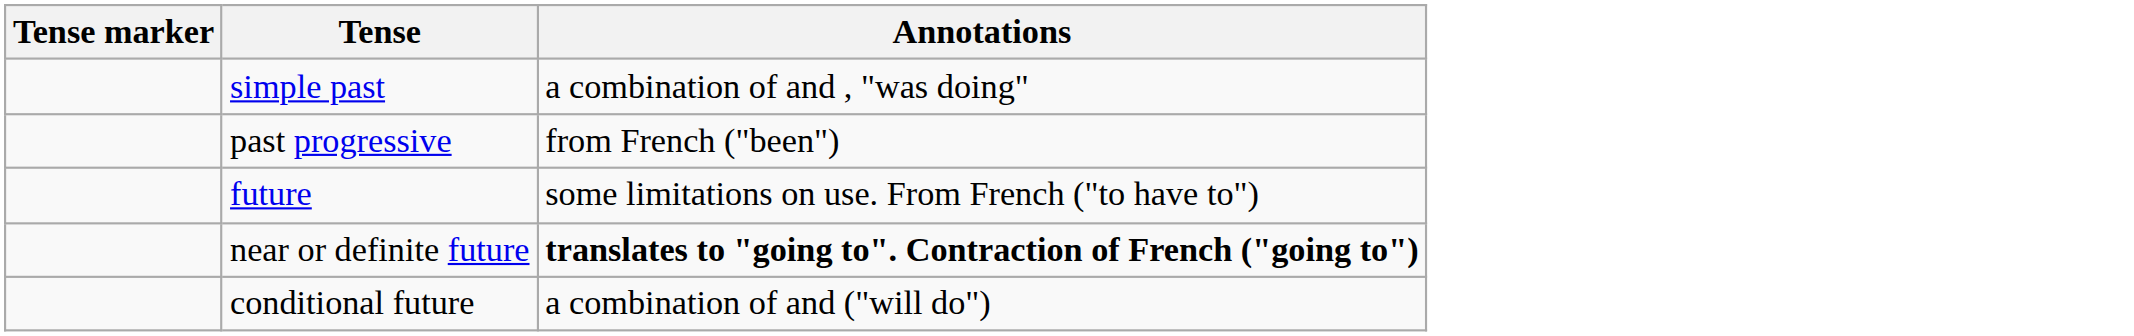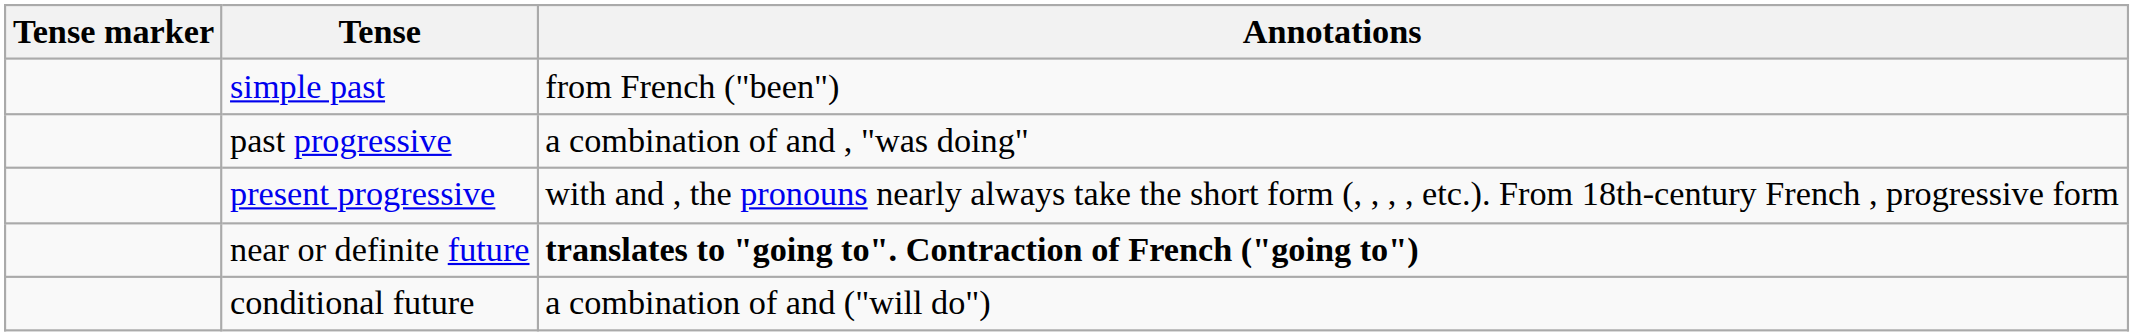 <table class="wikitable">
 <tr>
 <th scope="col">Tense marker</th>
 <th scope="col">Tense</th>
 <th scope="col">Annotations</th>
 </tr>
 <tr>
 <td></td>
 <td><a href='#'>simple past</a></td>
+<td>from French  ("been")</td>
+</tr>
+<tr>
+<td></td>
+<td>past <a href='#'>progressive</a></td>
 <td>a combination of  and , "was doing"</td>
 </tr>
 <tr>
 <td></td>
-<td>past <a href='#'>progressive</a></td>
-<td>from French  ("been")</td>
-</tr>
-<tr>
-<td></td>
-<td><a href='#'>future</a></td>
-<td>some limitations on use. From French  ("to have to")</td>
+<td><a href='#'>present progressive</a></td>
+<td>with  and , the <a href='#'>pronouns</a> nearly always take the short form (, , , , etc.). From 18th-century French , progressive form</td>
 </tr>
 <tr>
 <td></td>
 <td>near or definite <a href='#'>future</a></td>
 <td><strong>translates to "going to". Contraction of French  ("going to")</strong></td>
 </tr>
 <tr>
 <td></td>
 <td>conditional future</td>
 <td>a combination of  and  ("will do")</td>
 </tr>
 </table>
